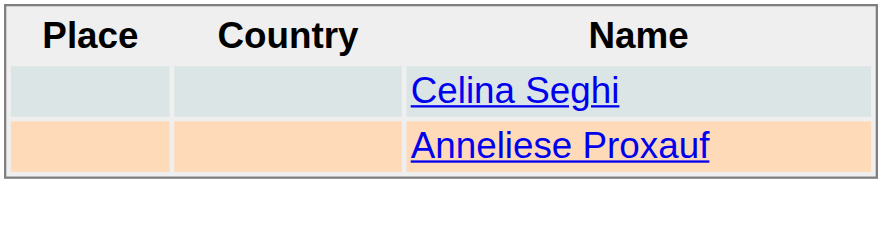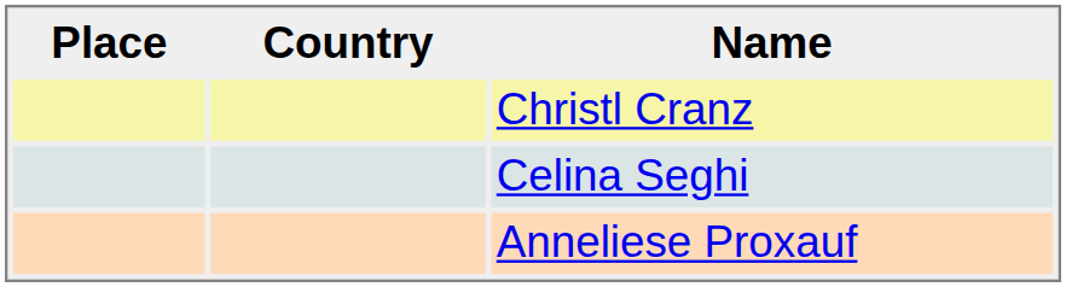 <table style="border-style:solid; border-width:1px; border-color:#808080; background-color:#EFEFEF;" cellspacing="2" cellpadding="2" width="380">
 <tr align="center" valign="top" bgcolor="#EFEFEF">
 <th>Place</th>
 <th>Country</th>
 <th>Name</th>
+</tr>
+<tr align="center" valign="top" bgcolor="#F7F6A8">
+<th></th>
+<td></td>
+<td align="left"><a href='#'>Christl Cranz</a></td>
 </tr>
 <tr align="center" valign="top" bgcolor="#DCE5E5">
 <th></th>
 <td></td>
 <td align="left"><a href='#'>Celina Seghi</a></td>
 </tr>
 <tr align="center" valign="top" bgcolor="#FFDAB9">
 <th></th>
 <td></td>
 <td align="left"><a href='#'>Anneliese Proxauf</a></td>
 </tr>
 </table>
